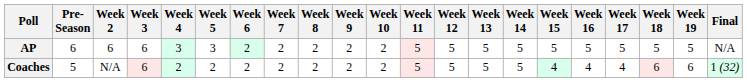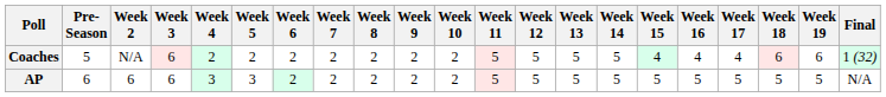 <table class="wikitable" style="white-space:nowrap;font-size:90%">
 <tr>
 <th>Poll</th>
 <th>Pre-<br>Season</th>
 <th>Week<br>2</th>
 <th>Week<br>3</th>
 <th>Week<br>4</th>
 <th>Week<br>5</th>
 <th>Week<br>6</th>
 <th>Week<br>7</th>
 <th>Week<br>8</th>
 <th>Week<br>9</th>
 <th>Week<br>10</th>
 <th>Week<br>11</th>
 <th>Week<br>12</th>
 <th>Week<br>13</th>
 <th>Week<br>14</th>
 <th>Week<br>15</th>
 <th>Week<br>16</th>
 <th>Week<br>17</th>
 <th>Week<br>18</th>
 <th>Week<br>19</th>
 <th>Final</th>
 </tr>
 <tr style="text-align:center;">
+<th>Coaches</th>
+<td style="background:#FFF;">5</td>
+<td style="background:#FFF;">N/A</td>
+<td style="background:#FFE6E6;">6</td>
+<td style="background:#D8FFEB;">2</td>
+<td style="background:#FFF;">2</td>
+<td style="background:#FFF;">2</td>
+<td style="background:#FFF;">2</td>
+<td style="background:#FFF;">2</td>
+<td style="background:#FFF;">2</td>
+<td style="background:#FFF;">2</td>
+<td style="background:#FFE6E6;">5</td>
+<td style="background:#FFF;">5</td>
+<td style="background:#FFF;">5</td>
+<td style="background:#FFF;">5</td>
+<td style="background:#D8FFEB;">4</td>
+<td style="background:#FFF;">4</td>
+<td style="background:#FFF;">4</td>
+<td style="background:#FFE6E6;">6</td>
+<td style="background:#FFF;">6</td>
+<td style="background:#D8FFEB;">1 <em>(32)</em></td>
+</tr>
+<tr style="text-align:center;">
 <th>AP</th>
 <td style="background:#FFF;">6</td>
 <td style="background:#FFF;">6</td>
 <td style="background:#FFF;">6</td>
 <td style="background:#D8FFEB;">3</td>
 <td style="background:#FFF;">3</td>
 <td style="background:#D8FFEB;">2</td>
 <td style="background:#FFF;">2</td>
 <td style="background:#FFF;">2</td>
 <td style="background:#FFF;">2</td>
 <td style="background:#FFF;">2</td>
 <td style="background:#FFE6E6;">5</td>
 <td style="background:#FFF;">5</td>
 <td style="background:#FFF;">5</td>
 <td style="background:#FFF;">5</td>
 <td style="background:#FFF;">5</td>
 <td style="background:#FFF;">5</td>
 <td style="background:#FFF;">5</td>
 <td style="background:#FFF;">5</td>
 <td style="background:#FFF;">5</td>
 <td style="background:#FFF;">N/A</td>
 </tr>
-<tr style="text-align:center;">
-<th>Coaches</th>
-<td style="background:#FFF;">5</td>
-<td style="background:#FFF;">N/A</td>
-<td style="background:#FFE6E6;">6</td>
-<td style="background:#D8FFEB;">2</td>
-<td style="background:#FFF;">2</td>
-<td style="background:#FFF;">2</td>
-<td style="background:#FFF;">2</td>
-<td style="background:#FFF;">2</td>
-<td style="background:#FFF;">2</td>
-<td style="background:#FFF;">2</td>
-<td style="background:#FFE6E6;">5</td>
-<td style="background:#FFF;">5</td>
-<td style="background:#FFF;">5</td>
-<td style="background:#FFF;">5</td>
-<td style="background:#D8FFEB;">4</td>
-<td style="background:#FFF;">4</td>
-<td style="background:#FFF;">4</td>
-<td style="background:#FFE6E6;">6</td>
-<td style="background:#FFF;">6</td>
-<td style="background:#D8FFEB;">1 <em>(32)</em></td>
-</tr>
 </table>
